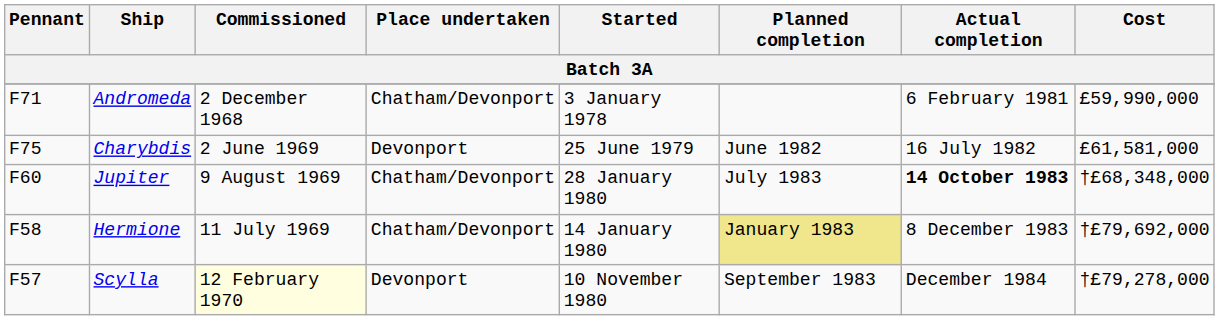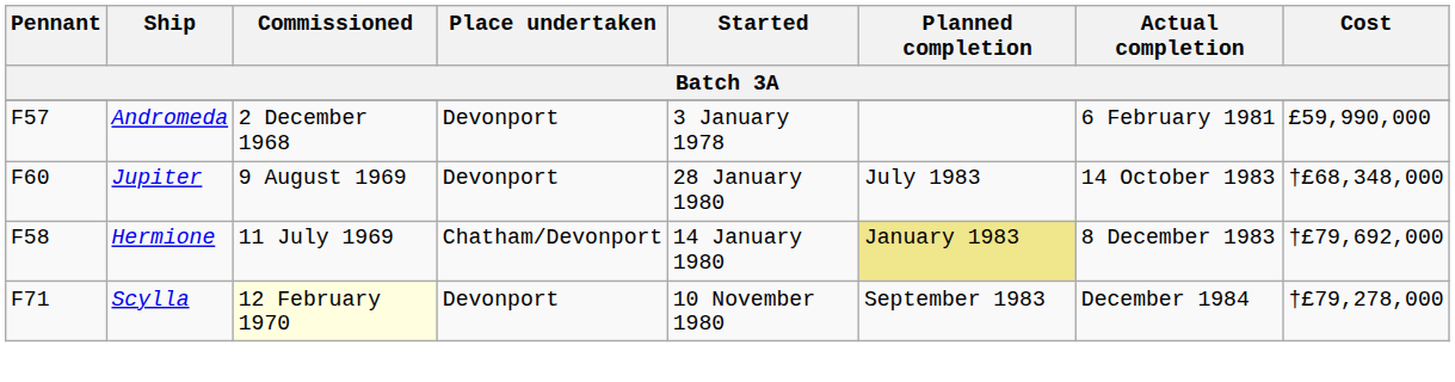 <table class="wikitable">
 <tr valign=top>
 <th>Pennant</th>
 <th>Ship</th>
 <th>Commissioned</th>
 <th>Place undertaken</th>
 <th>Started</th>
 <th>Planned completion</th>
 <th>Actual completion</th>
 <th>Cost</th>
 </tr>
 <tr>
 <th colspan=8>Batch 3A</th>
 </tr>
 <tr>
 </tr>
 <tr valign=top>
-<td>F71</td>
+<td>F57</td>
 <td><a href='#'><em>Andromeda</em></a></td>
 <td>2 December 1968 </td>
-<td>Chatham/Devonport </td>
+<td>Devonport </td>
 <td>3 January 1978  </td>
 <td></td>
 <td>6 February 1981 </td>
 <td>£59,990,000 </td>
 </tr>
 <tr valign=top>
-<td>F75</td>
-<td><a href='#'><em>Charybdis</em></a></td>
-<td>2 June 1969 </td>
-<td>Devonport </td>
-<td>25 June 1979 </td>
-<td>June 1982 </td>
-<td>16 July 1982 </td>
-<td>£61,581,000 </td>
-</tr>
-<tr valign=top>
 <td>F60</td>
 <td><a href='#'><em>Jupiter</em></a></td>
 <td>9 August 1969 </td>
-<td>Chatham/Devonport </td>
+<td>Devonport </td>
 <td>28 January 1980 </td>
 <td>July 1983 </td>
-<td><strong>14 October 1983 </strong></td>
+<td>14 October 1983 </td>
 <td>†£68,348,000 </td>
 </tr>
 <tr valign=top>
 <td>F58</td>
 <td><a href='#'><em>Hermione</em></a></td>
 <td>11 July 1969 </td>
 <td>Chatham/Devonport </td>
 <td>14 January 1980 </td>
 <td style="background: khaki;">January 1983 </td>
 <td>8 December 1983 </td>
 <td>†£79,692,000 </td>
 </tr>
 <tr valign=top>
-<td>F57</td>
+<td>F71</td>
 <td><a href='#'><em>Scylla</em></a></td>
 <td style="background: lightyellow;">12 February 1970 </td>
 <td>Devonport </td>
 <td>10 November 1980 </td>
 <td>September 1983 </td>
 <td>December 1984 </td>
 <td>†£79,278,000 </td>
 </tr>
 </table>
